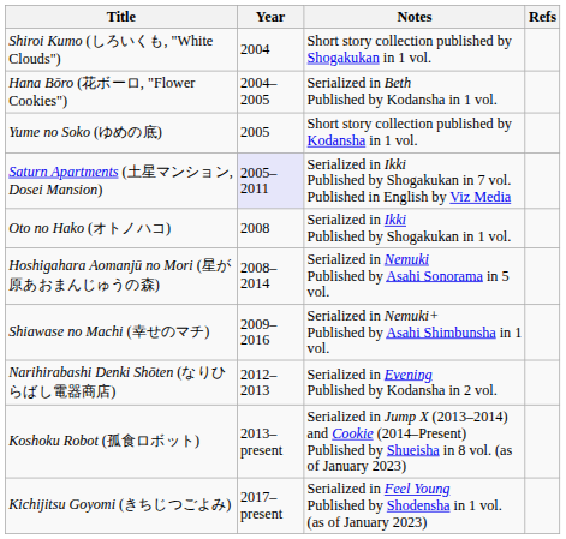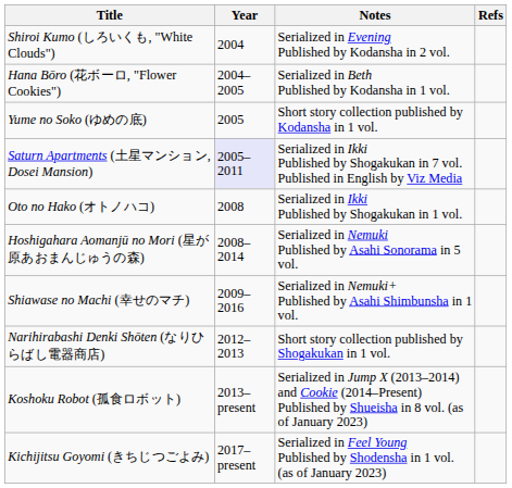 <table class="wikitable sortable">
 <tr>
 <th>Title</th>
 <th>Year</th>
 <th>Notes</th>
 <th>Refs</th>
 </tr>
 <tr>
 <td><em>Shiroi Kumo</em> (しろいくも, "White Clouds")</td>
 <td>2004</td>
-<td>Short story collection published by <a href='#'>Shogakukan</a> in 1 vol.</td>
+<td>Serialized in <em><a href='#'>Evening</a></em><br>Published by Kodansha in 2 vol.</td>
 <td></td>
 </tr>
 <tr>
 <td><em>Hana Bōro</em> (花ボーロ, "Flower Cookies")</td>
 <td>2004–2005</td>
 <td>Serialized in <em>Beth</em><br>Published by Kodansha in 1 vol.</td>
 <td></td>
 </tr>
 <tr>
 <td><em>Yume no Soko</em> (ゆめの底)</td>
 <td>2005</td>
 <td>Short story collection published by <a href='#'>Kodansha</a> in 1 vol.</td>
 <td></td>
 </tr>
 <tr>
 <td><em><a href='#'>Saturn Apartments</a></em> (土星マンション, <em>Dosei Mansion</em>)</td>
 <td style="background: lavender;">2005–2011</td>
 <td>Serialized in <em>Ikki</em><br>Published by Shogakukan in 7 vol.<br>Published in English by <a href='#'>Viz Media</a></td>
 <td></td>
 </tr>
 <tr>
 <td><em>Oto no Hako</em> (オトノハコ)</td>
 <td>2008</td>
 <td>Serialized in <em><a href='#'>Ikki</a></em><br>Published by Shogakukan in 1 vol.</td>
 </tr>
 <tr>
 <td><em>Hoshigahara Aomanjū no Mori</em> (星が原あおまんじゅうの森)</td>
 <td>2008–2014</td>
 <td>Serialized in <em><a href='#'>Nemuki</a></em><br>Published by <a href='#'>Asahi Sonorama</a> in 5 vol.</td>
 <td></td>
 </tr>
 <tr>
 <td><em>Shiawase no Machi</em> (幸せのマチ)</td>
 <td>2009–2016</td>
 <td>Serialized in <em>Nemuki+</em><br>Published by <a href='#'>Asahi Shimbunsha</a> in 1 vol.</td>
 <td></td>
 </tr>
 <tr>
 <td><em>Narihirabashi Denki Shōten</em> (なりひらばし電器商店)</td>
 <td>2012–2013</td>
-<td>Serialized in <em><a href='#'>Evening</a></em><br>Published by Kodansha in 2 vol.</td>
+<td>Short story collection published by <a href='#'>Shogakukan</a> in 1 vol.</td>
 <td></td>
 </tr>
 <tr>
 <td><em>Koshoku Robot</em> (孤食ロボット)</td>
 <td>2013–present</td>
 <td>Serialized in <em>Jump X</em> (2013–2014) and <em><a href='#'>Cookie</a></em> (2014–Present)<br>Published by <a href='#'>Shueisha</a> in 8 vol. (as of January 2023)</td>
 <td></td>
 </tr>
 <tr>
 <td><em>Kichijitsu Goyomi</em> (きちじつごよみ)</td>
 <td>2017–present</td>
 <td>Serialized in <em><a href='#'>Feel Young</a></em><br>Published by <a href='#'>Shodensha</a> in 1 vol. (as of January 2023)</td>
 <td></td>
 </tr>
 </table>
